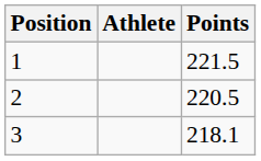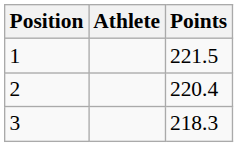 <table class="wikitable">
 <tr>
 <th>Position</th>
 <th>Athlete</th>
 <th>Points</th>
 </tr>
 <tr>
 <td>1</td>
 <td></td>
 <td>221.5</td>
 </tr>
 <tr>
 <td>2</td>
 <td></td>
-<td>220.5</td>
+<td>220.4</td>
 </tr>
 <tr>
 <td>3</td>
 <td></td>
-<td>218.1</td>
+<td>218.3</td>
 </tr>
 </table>
